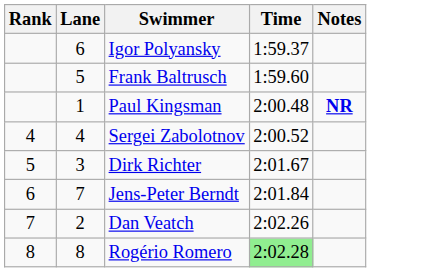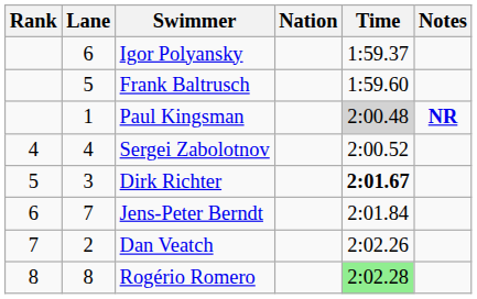 <table class="wikitable sortable" style="text-align:center">
 <tr>
 <th>Rank</th>
 <th>Lane</th>
 <th>Swimmer</th>
+<th>Nation</th>
 <th>Time</th>
 <th>Notes</th>
 </tr>
 <tr>
 <td></td>
 <td>6</td>
 <td align=left><a href='#'>Igor Polyansky</a></td>
+<td align=left></td>
 <td>1:59.37</td>
 <td></td>
 </tr>
 <tr>
 <td></td>
 <td>5</td>
 <td align=left><a href='#'>Frank Baltrusch</a></td>
+<td align=left></td>
 <td>1:59.60</td>
 <td></td>
 </tr>
 <tr>
 <td></td>
 <td>1</td>
 <td align=left><a href='#'>Paul Kingsman</a></td>
-<td>2:00.48</td>
+<td align=left></td>
+<td style="background: lightgrey;">2:00.48</td>
 <td><strong><a href='#'>NR</a></strong></td>
 </tr>
 <tr>
 <td>4</td>
 <td>4</td>
 <td align=left><a href='#'>Sergei Zabolotnov</a></td>
+<td align=left></td>
 <td>2:00.52</td>
 <td></td>
 </tr>
 <tr>
 <td>5</td>
 <td>3</td>
 <td align=left><a href='#'>Dirk Richter</a></td>
-<td>2:01.67</td>
+<td align=left></td>
+<td><strong>2:01.67</strong></td>
 <td></td>
 </tr>
 <tr>
 <td>6</td>
 <td>7</td>
 <td align=left><a href='#'>Jens-Peter Berndt</a></td>
+<td align=left></td>
 <td>2:01.84</td>
 <td></td>
 </tr>
 <tr>
 <td>7</td>
 <td>2</td>
 <td align=left><a href='#'>Dan Veatch</a></td>
+<td align=left></td>
 <td>2:02.26</td>
 <td></td>
 </tr>
 <tr>
 <td>8</td>
 <td>8</td>
 <td align=left><a href='#'>Rogério Romero</a></td>
+<td align=left></td>
 <td style="background: lightgreen;">2:02.28</td>
 <td></td>
 </tr>
 </table>
